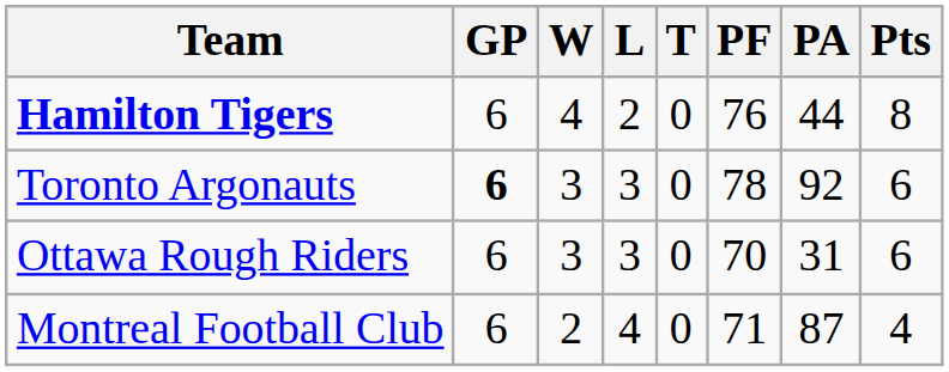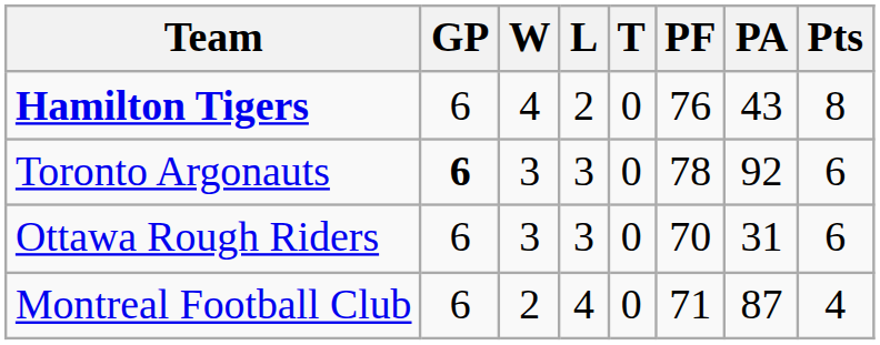 <table class="wikitable">
 <tr>
 <th>Team</th>
 <th>GP</th>
 <th>W</th>
 <th>L</th>
 <th>T</th>
 <th>PF</th>
 <th>PA</th>
 <th>Pts</th>
 </tr>
 <tr align="center">
 <td align="left"><strong><a href='#'>Hamilton Tigers</a></strong></td>
 <td>6</td>
 <td>4</td>
 <td>2</td>
 <td>0</td>
 <td>76</td>
-<td>44</td>
+<td>43</td>
 <td>8</td>
 </tr>
 <tr align="center">
 <td align="left"><a href='#'>Toronto Argonauts</a></td>
 <td><strong>6</strong></td>
 <td>3</td>
 <td>3</td>
 <td>0</td>
 <td>78</td>
 <td>92</td>
 <td>6</td>
 </tr>
 <tr align="center">
 <td align="left"><a href='#'>Ottawa Rough Riders</a></td>
 <td>6</td>
 <td>3</td>
 <td>3</td>
 <td>0</td>
 <td>70</td>
 <td>31</td>
 <td>6</td>
 </tr>
 <tr align="center">
 <td align="left"><a href='#'>Montreal Football Club</a></td>
 <td>6</td>
 <td>2</td>
 <td>4</td>
 <td>0</td>
 <td>71</td>
 <td>87</td>
 <td>4</td>
 </tr>
 </table>
